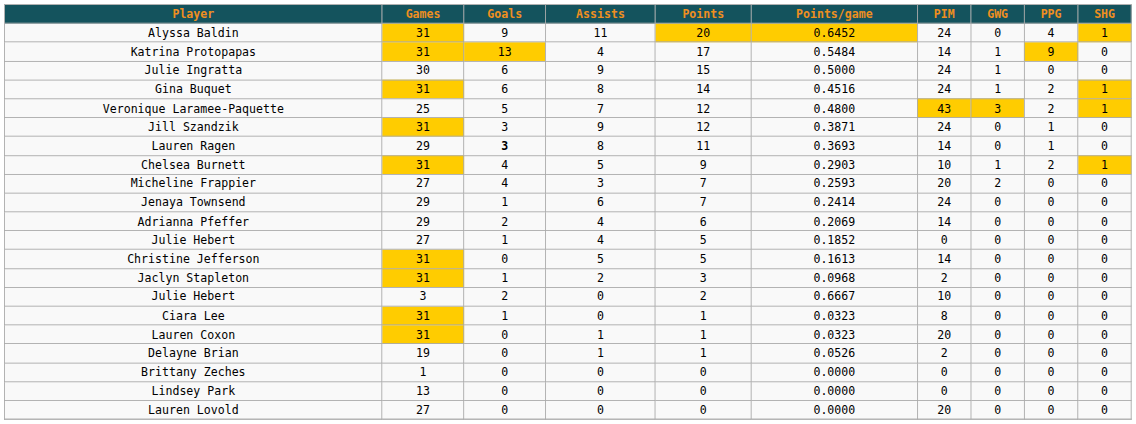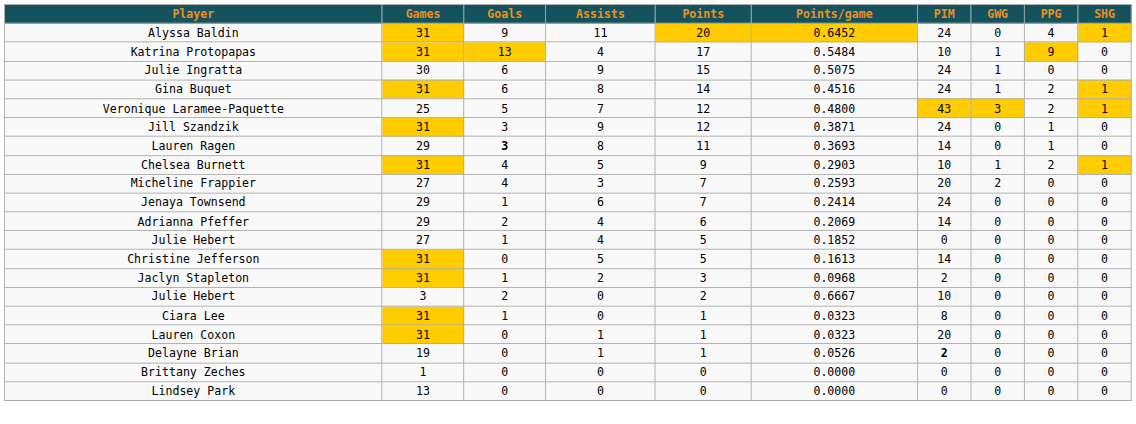 <table class="wikitable" width="80%">
 <tr align="center"  style=" background:#14535D; color:#EF8F1F;">
 <td><strong>Player</strong></td>
 <td><strong>Games</strong></td>
 <td><strong>Goals</strong></td>
 <td><strong>Assists</strong></td>
 <td><strong>Points</strong></td>
 <td><strong>Points/game</strong></td>
 <td><strong>PIM</strong></td>
 <td><strong>GWG</strong></td>
 <td><strong>PPG</strong></td>
 <td><strong>SHG</strong></td>
 </tr>
 <tr align="center" bgcolor="">
 <td>Alyssa Baldin</td>
 <td bgcolor="#FFCC00">31</td>
 <td>9</td>
 <td>11</td>
 <td bgcolor="#FFCC00">20</td>
 <td bgcolor="#FFCC00">0.6452</td>
 <td>24</td>
 <td>0</td>
 <td>4</td>
 <td bgcolor="#FFCC00">1</td>
 </tr>
 <tr align="center" bgcolor="">
 <td>Katrina Protopapas</td>
 <td bgcolor="#FFCC00">31</td>
 <td bgcolor="#FFCC00">13</td>
 <td>4</td>
 <td>17</td>
 <td>0.5484</td>
-<td>14</td>
+<td>10</td>
 <td>1</td>
 <td bgcolor="#FFCC00">9</td>
 <td>0</td>
 </tr>
 <tr align="center" bgcolor="">
 <td>Julie Ingratta</td>
 <td>30</td>
 <td>6</td>
 <td>9</td>
 <td>15</td>
-<td>0.5000</td>
+<td>0.5075</td>
 <td>24</td>
 <td>1</td>
 <td>0</td>
 <td>0</td>
 </tr>
 <tr align="center" bgcolor="">
 <td>Gina Buquet</td>
 <td bgcolor="#FFCC00">31</td>
 <td>6</td>
 <td>8</td>
 <td>14</td>
 <td>0.4516</td>
 <td>24</td>
 <td>1</td>
 <td>2</td>
 <td bgcolor="#FFCC00">1</td>
 </tr>
 <tr align="center" bgcolor="">
 <td>Veronique Laramee-Paquette</td>
 <td>25</td>
 <td>5</td>
 <td>7</td>
 <td>12</td>
 <td>0.4800</td>
 <td bgcolor="#FFCC00">43</td>
 <td bgcolor="#FFCC00">3</td>
 <td>2</td>
 <td bgcolor="#FFCC00">1</td>
 </tr>
 <tr align="center" bgcolor="">
 <td>Jill Szandzik</td>
 <td bgcolor="#FFCC00">31</td>
 <td>3</td>
 <td>9</td>
 <td>12</td>
 <td>0.3871</td>
 <td>24</td>
 <td>0</td>
 <td>1</td>
 <td>0</td>
 </tr>
 <tr align="center" bgcolor="">
 <td>Lauren Ragen</td>
 <td>29</td>
 <td><strong>3</strong></td>
 <td>8</td>
 <td>11</td>
 <td>0.3693</td>
 <td>14</td>
 <td>0</td>
 <td>1</td>
 <td>0</td>
 </tr>
 <tr align="center" bgcolor="">
 <td>Chelsea Burnett</td>
 <td bgcolor="#FFCC00">31</td>
 <td>4</td>
 <td>5</td>
 <td>9</td>
 <td>0.2903</td>
 <td>10</td>
 <td>1</td>
 <td>2</td>
 <td bgcolor="#FFCC00">1</td>
 </tr>
 <tr align="center" bgcolor="">
 <td>Micheline Frappier</td>
 <td>27</td>
 <td>4</td>
 <td>3</td>
 <td>7</td>
 <td>0.2593</td>
 <td>20</td>
 <td>2</td>
 <td>0</td>
 <td>0</td>
 </tr>
 <tr align="center" bgcolor="">
 <td>Jenaya Townsend</td>
 <td>29</td>
 <td>1</td>
 <td>6</td>
 <td>7</td>
 <td>0.2414</td>
 <td>24</td>
 <td>0</td>
 <td>0</td>
 <td>0</td>
 </tr>
 <tr align="center" bgcolor="">
 <td>Adrianna Pfeffer</td>
 <td>29</td>
 <td>2</td>
 <td>4</td>
 <td>6</td>
 <td>0.2069</td>
 <td>14</td>
 <td>0</td>
 <td>0</td>
 <td>0</td>
 </tr>
 <tr align="center" bgcolor="">
 <td>Julie Hebert</td>
 <td>27</td>
 <td>1</td>
 <td>4</td>
 <td>5</td>
 <td>0.1852</td>
 <td>0</td>
 <td>0</td>
 <td>0</td>
 <td>0</td>
 </tr>
 <tr align="center" bgcolor="">
 <td>Christine Jefferson</td>
 <td bgcolor="#FFCC00">31</td>
 <td>0</td>
 <td>5</td>
 <td>5</td>
 <td>0.1613</td>
 <td>14</td>
 <td>0</td>
 <td>0</td>
 <td>0</td>
 </tr>
 <tr align="center" bgcolor="">
 <td>Jaclyn Stapleton</td>
 <td bgcolor="#FFCC00">31</td>
 <td>1</td>
 <td>2</td>
 <td>3</td>
 <td>0.0968</td>
 <td>2</td>
 <td>0</td>
 <td>0</td>
 <td>0</td>
 </tr>
 <tr align="center" bgcolor="">
 <td>Julie Hebert</td>
 <td>3</td>
 <td>2</td>
 <td>0</td>
 <td>2</td>
 <td>0.6667</td>
 <td>10</td>
 <td>0</td>
 <td>0</td>
 <td>0</td>
 </tr>
 <tr align="center" bgcolor="">
 <td>Ciara Lee</td>
 <td bgcolor="#FFCC00">31</td>
 <td>1</td>
 <td>0</td>
 <td>1</td>
 <td>0.0323</td>
 <td>8</td>
 <td>0</td>
 <td>0</td>
 <td>0</td>
 </tr>
 <tr align="center" bgcolor="">
 <td>Lauren Coxon</td>
 <td bgcolor="#FFCC00">31</td>
 <td>0</td>
 <td>1</td>
 <td>1</td>
 <td>0.0323</td>
 <td>20</td>
 <td>0</td>
 <td>0</td>
 <td>0</td>
 </tr>
 <tr align="center" bgcolor="">
 <td>Delayne Brian</td>
 <td>19</td>
 <td>0</td>
 <td>1</td>
 <td>1</td>
 <td>0.0526</td>
-<td>2</td>
+<td><strong>2</strong></td>
 <td>0</td>
 <td>0</td>
 <td>0</td>
 </tr>
 <tr align="center" bgcolor="">
 <td>Brittany Zeches</td>
 <td>1</td>
 <td>0</td>
 <td>0</td>
 <td>0</td>
 <td>0.0000</td>
 <td>0</td>
 <td>0</td>
 <td>0</td>
 <td>0</td>
 </tr>
 <tr align="center" bgcolor="">
 <td>Lindsey Park</td>
 <td>13</td>
 <td>0</td>
 <td>0</td>
 <td>0</td>
 <td>0.0000</td>
 <td>0</td>
 <td>0</td>
 <td>0</td>
 <td>0</td>
 </tr>
 <tr align="center" bgcolor="">
-<td>Lauren Lovold</td>
-<td>27</td>
-<td>0</td>
-<td>0</td>
-<td>0</td>
-<td>0.0000</td>
-<td>20</td>
-<td>0</td>
-<td>0</td>
-<td>0</td>
-</tr>
-<tr align="center" bgcolor="">
 </tr>
 </table>
